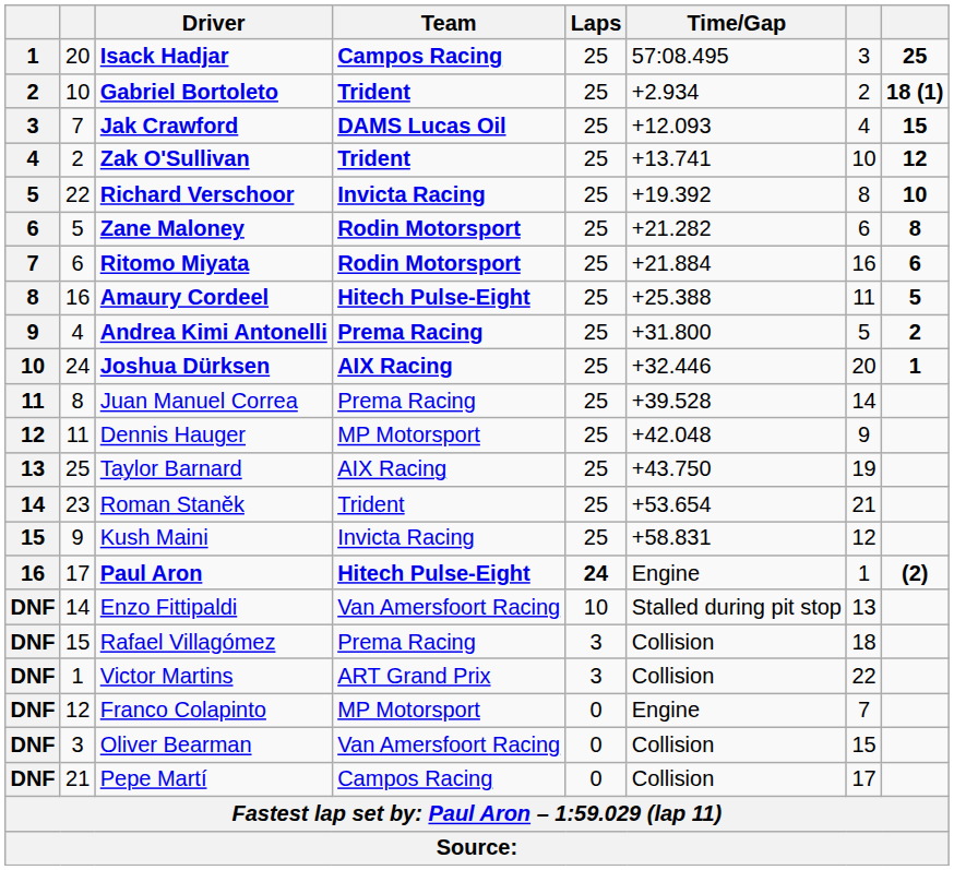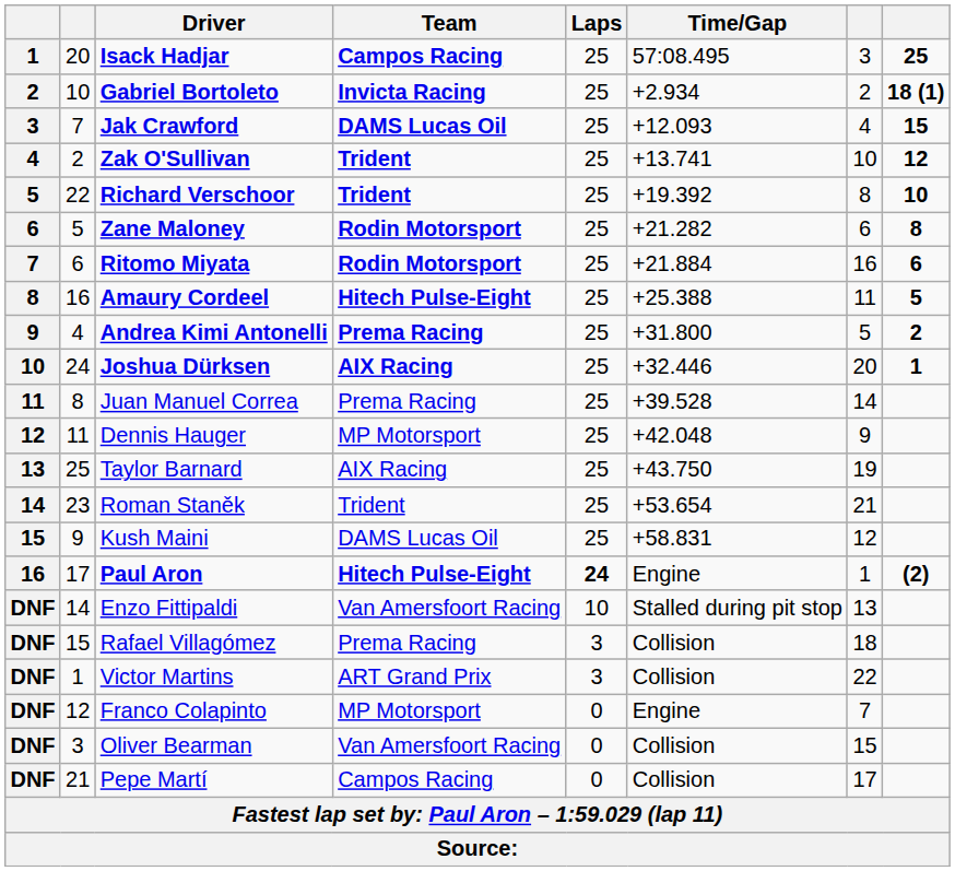 <table class="wikitable" style="font-size:85%">
 <tr>
 <th></th>
 <th></th>
 <th>Driver</th>
 <th>Team</th>
 <th>Laps</th>
 <th>Time/Gap</th>
 <th></th>
 <th></th>
 </tr>
 <tr>
 <th>1</th>
 <td align="center">20</td>
 <td> <strong><a href='#'>Isack Hadjar</a></strong></td>
 <td><strong><a href='#'>Campos Racing</a></strong></td>
 <td align="center">25</td>
 <td>57:08.495</td>
 <td align="center">3</td>
 <td align="center"><strong>25</strong></td>
 </tr>
 <tr>
 <th>2</th>
 <td align="center">10</td>
 <td> <strong><a href='#'>Gabriel Bortoleto</a></strong></td>
-<td><strong><a href='#'>Trident</a></strong></td>
+<td><strong><a href='#'>Invicta Racing</a></strong></td>
 <td align="center">25</td>
 <td>+2.934</td>
 <td align="center">2</td>
 <td align="center"><strong>18 (1)</strong></td>
 </tr>
 <tr>
 <th>3</th>
 <td align="center">7</td>
 <td> <strong><a href='#'>Jak Crawford</a></strong></td>
 <td><strong><a href='#'>DAMS Lucas Oil</a></strong></td>
 <td align="center">25</td>
 <td>+12.093</td>
 <td align="center">4</td>
 <td align="center"><strong>15</strong></td>
 </tr>
 <tr>
 <th>4</th>
 <td align="center">2</td>
 <td><strong> <a href='#'>Zak O'Sullivan</a></strong></td>
 <td><strong><a href='#'>Trident</a></strong></td>
 <td align="center">25</td>
 <td>+13.741</td>
 <td align="center">10</td>
 <td align="center"><strong>12</strong></td>
 </tr>
 <tr>
 <th>5</th>
 <td align="center">22</td>
 <td><strong> <a href='#'>Richard Verschoor</a></strong></td>
-<td><strong><a href='#'>Invicta Racing</a></strong></td>
+<td><strong><a href='#'>Trident</a></strong></td>
 <td align="center">25</td>
 <td>+19.392</td>
 <td align="center">8</td>
 <td align="center"><strong>10</strong></td>
 </tr>
 <tr>
 <th>6</th>
 <td align="center">5</td>
 <td><strong> <a href='#'>Zane Maloney</a></strong></td>
 <td><strong><a href='#'>Rodin Motorsport</a></strong></td>
 <td align="center">25</td>
 <td>+21.282</td>
 <td align="center">6</td>
 <td align="center"><strong>8</strong></td>
 </tr>
 <tr>
 <th>7</th>
 <td align="center">6</td>
 <td><strong> <a href='#'>Ritomo Miyata</a></strong></td>
 <td><strong><a href='#'>Rodin Motorsport</a></strong></td>
 <td align="center">25</td>
 <td>+21.884</td>
 <td align="center">16</td>
 <td align="center"><strong>6</strong></td>
 </tr>
 <tr>
 <th>8</th>
 <td align="center">16</td>
 <td><strong> <a href='#'>Amaury Cordeel</a></strong></td>
 <td><strong><a href='#'>Hitech Pulse-Eight</a></strong></td>
 <td align="center">25</td>
 <td>+25.388</td>
 <td align="center">11</td>
 <td align="center"><strong>5</strong></td>
 </tr>
 <tr>
 <th>9</th>
 <td align="center">4</td>
 <td><strong> <a href='#'>Andrea Kimi Antonelli</a></strong></td>
 <td><strong><a href='#'>Prema Racing</a></strong></td>
 <td align="center">25</td>
 <td>+31.800</td>
 <td align="center">5</td>
 <td align="center"><strong>2</strong></td>
 </tr>
 <tr>
 <th>10</th>
 <td align="center">24</td>
 <td> <strong><a href='#'>Joshua Dürksen</a></strong></td>
 <td><strong><a href='#'>AIX Racing</a></strong></td>
 <td align="center">25</td>
 <td>+32.446</td>
 <td align="center">20</td>
 <td align="center"><strong>1</strong></td>
 </tr>
 <tr>
 <th>11</th>
 <td align="center">8</td>
 <td> <a href='#'>Juan Manuel Correa</a></td>
 <td><a href='#'>Prema Racing</a></td>
 <td align="center">25</td>
 <td>+39.528</td>
 <td align="center">14</td>
 <td align="center"></td>
 </tr>
 <tr>
 <th>12</th>
 <td align="center">11</td>
 <td> <a href='#'>Dennis Hauger</a></td>
 <td><a href='#'>MP Motorsport</a></td>
 <td align="center">25</td>
 <td>+42.048</td>
 <td align="center">9</td>
 <td align="center"></td>
 </tr>
 <tr>
 <th>13</th>
 <td align="center">25</td>
 <td> <a href='#'>Taylor Barnard</a></td>
 <td><a href='#'>AIX Racing</a></td>
 <td align="center">25</td>
 <td>+43.750</td>
 <td align="center">19</td>
 <td align="center"></td>
 </tr>
 <tr>
 <th>14</th>
 <td align="center">23</td>
 <td> <a href='#'>Roman Staněk</a></td>
 <td><a href='#'>Trident</a></td>
 <td align="center">25</td>
 <td>+53.654</td>
 <td align="center">21</td>
 <td align="center"></td>
 </tr>
 <tr>
 <th>15</th>
 <td align="center">9</td>
 <td> <a href='#'>Kush Maini</a></td>
-<td><a href='#'>Invicta Racing</a></td>
+<td><a href='#'>DAMS Lucas Oil</a></td>
 <td align="center">25</td>
 <td>+58.831</td>
 <td align="center">12</td>
 <td align="center"></td>
 </tr>
 <tr>
 <th>16</th>
 <td align="center">17</td>
 <td> <strong><a href='#'>Paul Aron</a></strong></td>
 <td><strong><a href='#'>Hitech Pulse-Eight</a></strong></td>
 <td align="center"><strong>24</strong></td>
 <td>Engine</td>
 <td align="center">1</td>
 <td align="center"><strong>(2)</strong></td>
 </tr>
 <tr>
 <th>DNF</th>
 <td align="center">14</td>
 <td> <a href='#'>Enzo Fittipaldi</a></td>
 <td><a href='#'>Van Amersfoort Racing</a></td>
 <td align="center">10</td>
 <td>Stalled during pit stop</td>
 <td align="center">13</td>
 <td align="center"></td>
 </tr>
 <tr>
 <th>DNF</th>
 <td align="center">15</td>
 <td> <a href='#'>Rafael Villagómez</a></td>
 <td><a href='#'>Prema Racing</a></td>
 <td align="center">3</td>
 <td>Collision</td>
 <td align="center">18</td>
 <td align="center"></td>
 </tr>
 <tr>
 <th>DNF</th>
 <td align="center">1</td>
 <td> <a href='#'>Victor Martins</a></td>
 <td><a href='#'>ART Grand Prix</a></td>
 <td align="center">3</td>
 <td>Collision</td>
 <td align="center">22</td>
 <td align="center"></td>
 </tr>
 <tr>
 <th>DNF</th>
 <td align="center">12</td>
 <td> <a href='#'>Franco Colapinto</a></td>
 <td><a href='#'>MP Motorsport</a></td>
 <td align="center">0</td>
 <td>Engine</td>
 <td align="center">7</td>
 <td align="center"></td>
 </tr>
 <tr>
 <th>DNF</th>
 <td align="center">3</td>
 <td> <a href='#'>Oliver Bearman</a></td>
 <td><a href='#'>Van Amersfoort Racing</a></td>
 <td align="center">0</td>
 <td>Collision</td>
 <td align="center">15</td>
 <td align="center"></td>
 </tr>
 <tr>
 <th>DNF</th>
 <td align="center">21</td>
 <td> <a href='#'>Pepe Martí</a></td>
 <td><a href='#'>Campos Racing</a></td>
 <td align="center">0</td>
 <td>Collision</td>
 <td align="center">17</td>
 <td align="center"></td>
 </tr>
 <tr>
 <th colspan="8"><em>Fastest lap set by:  <strong><a href='#'>Paul Aron</a> –</strong> 1:59.029 (lap 11)</em></th>
 </tr>
 <tr>
 <th colspan="8">Source:</th>
 </tr>
 </table>
